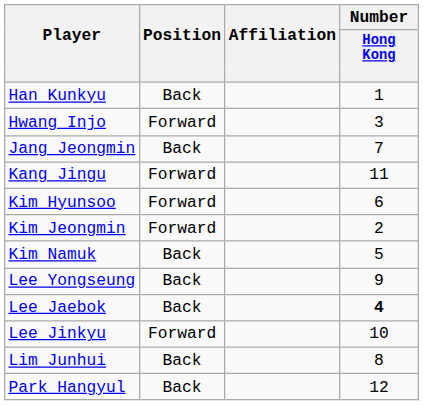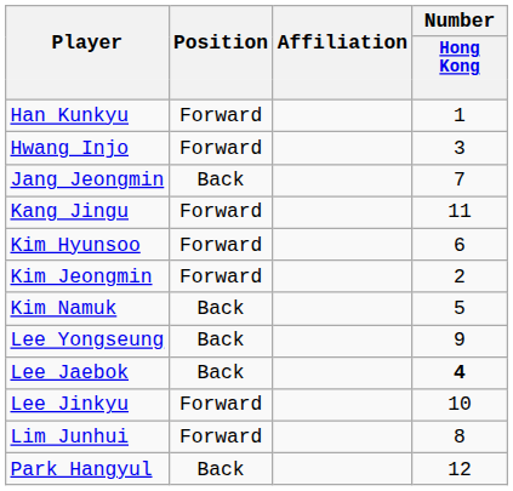 <table class="wikitable sortable" style="text-align:center;">
 <tr>
 <th rowspan=2 style="border-bottom:0px;">Player</th>
 <th rowspan=2 style="border-bottom:0px;">Position</th>
 <th rowspan=2 style="border-bottom:0px;">Affiliation</th>
 <th colspan=1 style="padding:2px;">Number</th>
 </tr>
 <tr>
 <th valign=top style="width:5.2em; border-bottom:0px; padding:2px; font-size:85%;"><a href='#'>Hong Kong</a></th>
 </tr>
 <tr style="line-height:8px;">
 <th style="border-top:0px;"> </th>
 <th style="border-top:0px;"></th>
 <th style="border-top:0px;"></th>
 <th data-sort-type="number" style="border-top:0px;"></th>
 </tr>
 <tr>
 <td align=left><a href='#'>Han Kunkyu</a></td>
-<td>Back</td>
+<td>Forward</td>
 <td></td>
 <td>1</td>
 </tr>
 <tr>
 <td align=left><a href='#'>Hwang Injo</a></td>
 <td>Forward</td>
 <td></td>
 <td>3</td>
 </tr>
 <tr>
 <td align=left><a href='#'>Jang Jeongmin</a></td>
 <td>Back</td>
 <td></td>
 <td>7</td>
 </tr>
 <tr>
 <td align=left><a href='#'>Kang Jingu</a></td>
 <td>Forward</td>
 <td></td>
 <td>11</td>
 </tr>
 <tr>
 <td align=left><a href='#'>Kim Hyunsoo</a></td>
 <td>Forward</td>
 <td></td>
 <td>6</td>
 </tr>
 <tr>
 <td align=left><a href='#'>Kim Jeongmin</a></td>
 <td>Forward</td>
 <td></td>
 <td>2</td>
 </tr>
 <tr>
 <td align=left><a href='#'>Kim Namuk</a></td>
 <td>Back</td>
 <td></td>
 <td>5</td>
 </tr>
 <tr>
 <td align=left><a href='#'>Lee Yongseung</a></td>
 <td>Back</td>
 <td></td>
 <td>9</td>
 </tr>
 <tr>
 <td align=left><a href='#'>Lee Jaebok</a></td>
 <td>Back</td>
 <td></td>
 <td><strong>4</strong></td>
 </tr>
 <tr>
 <td align=left><a href='#'>Lee Jinkyu</a></td>
 <td>Forward</td>
 <td></td>
 <td>10</td>
 </tr>
 <tr>
 <td align=left><a href='#'>Lim Junhui</a></td>
-<td>Back</td>
+<td>Forward</td>
 <td></td>
 <td>8</td>
 </tr>
 <tr>
 <td align=left><a href='#'>Park Hangyul</a></td>
 <td>Back</td>
 <td></td>
 <td>12</td>
 </tr>
 </table>
